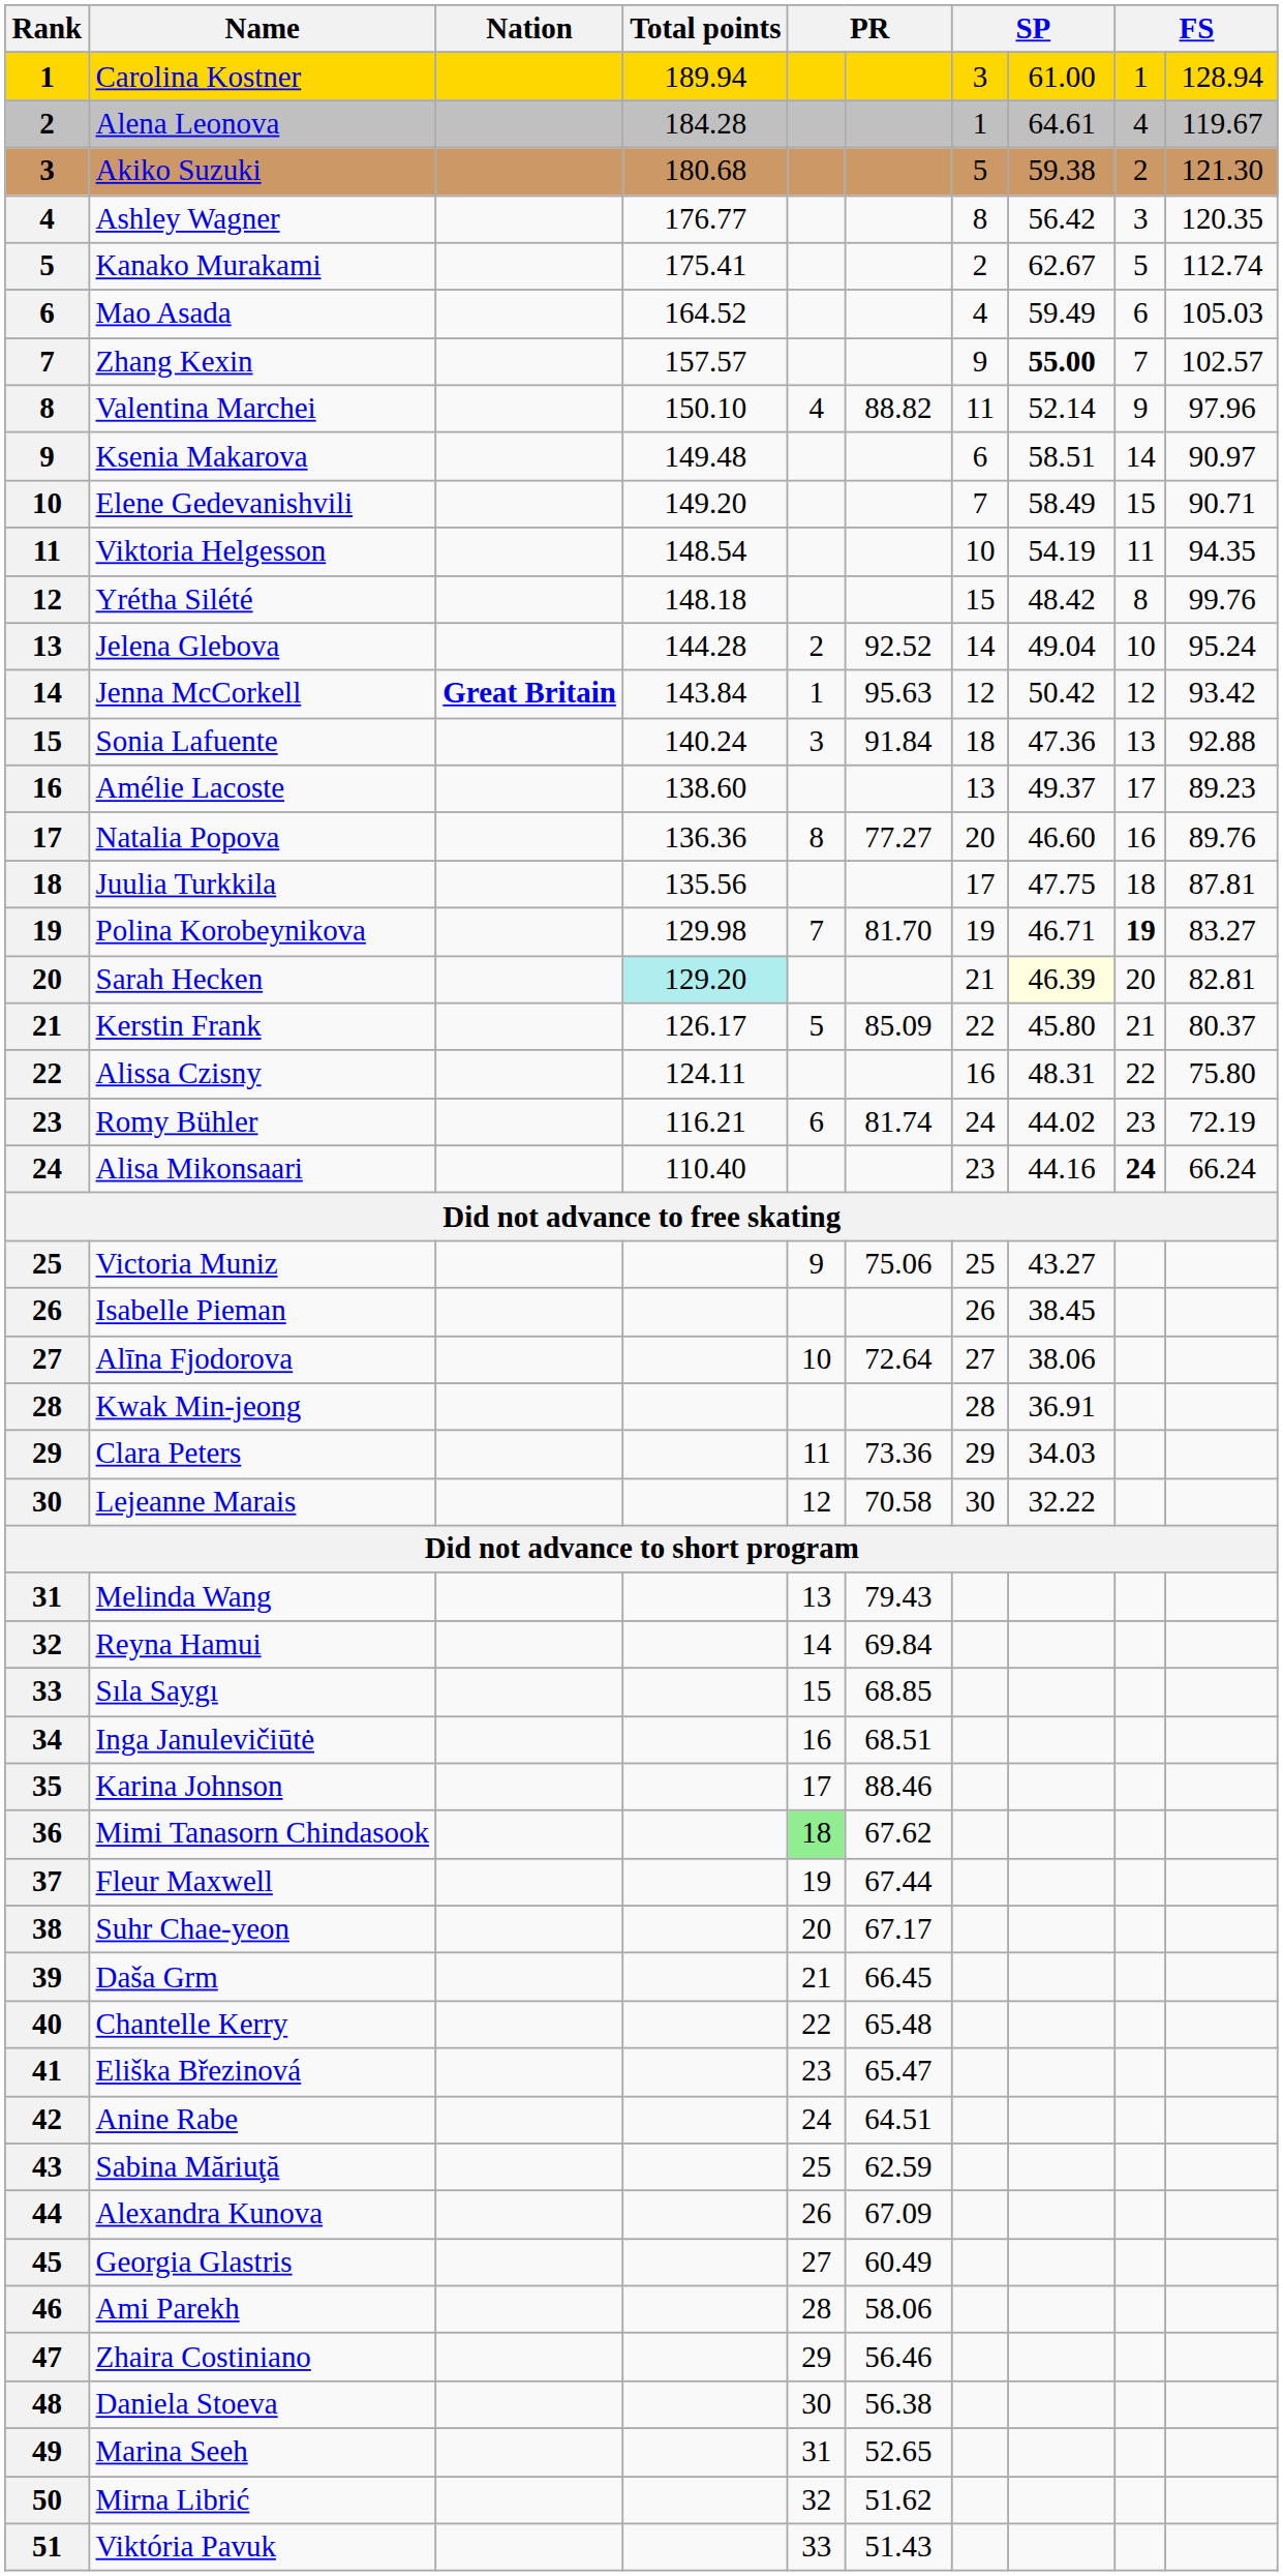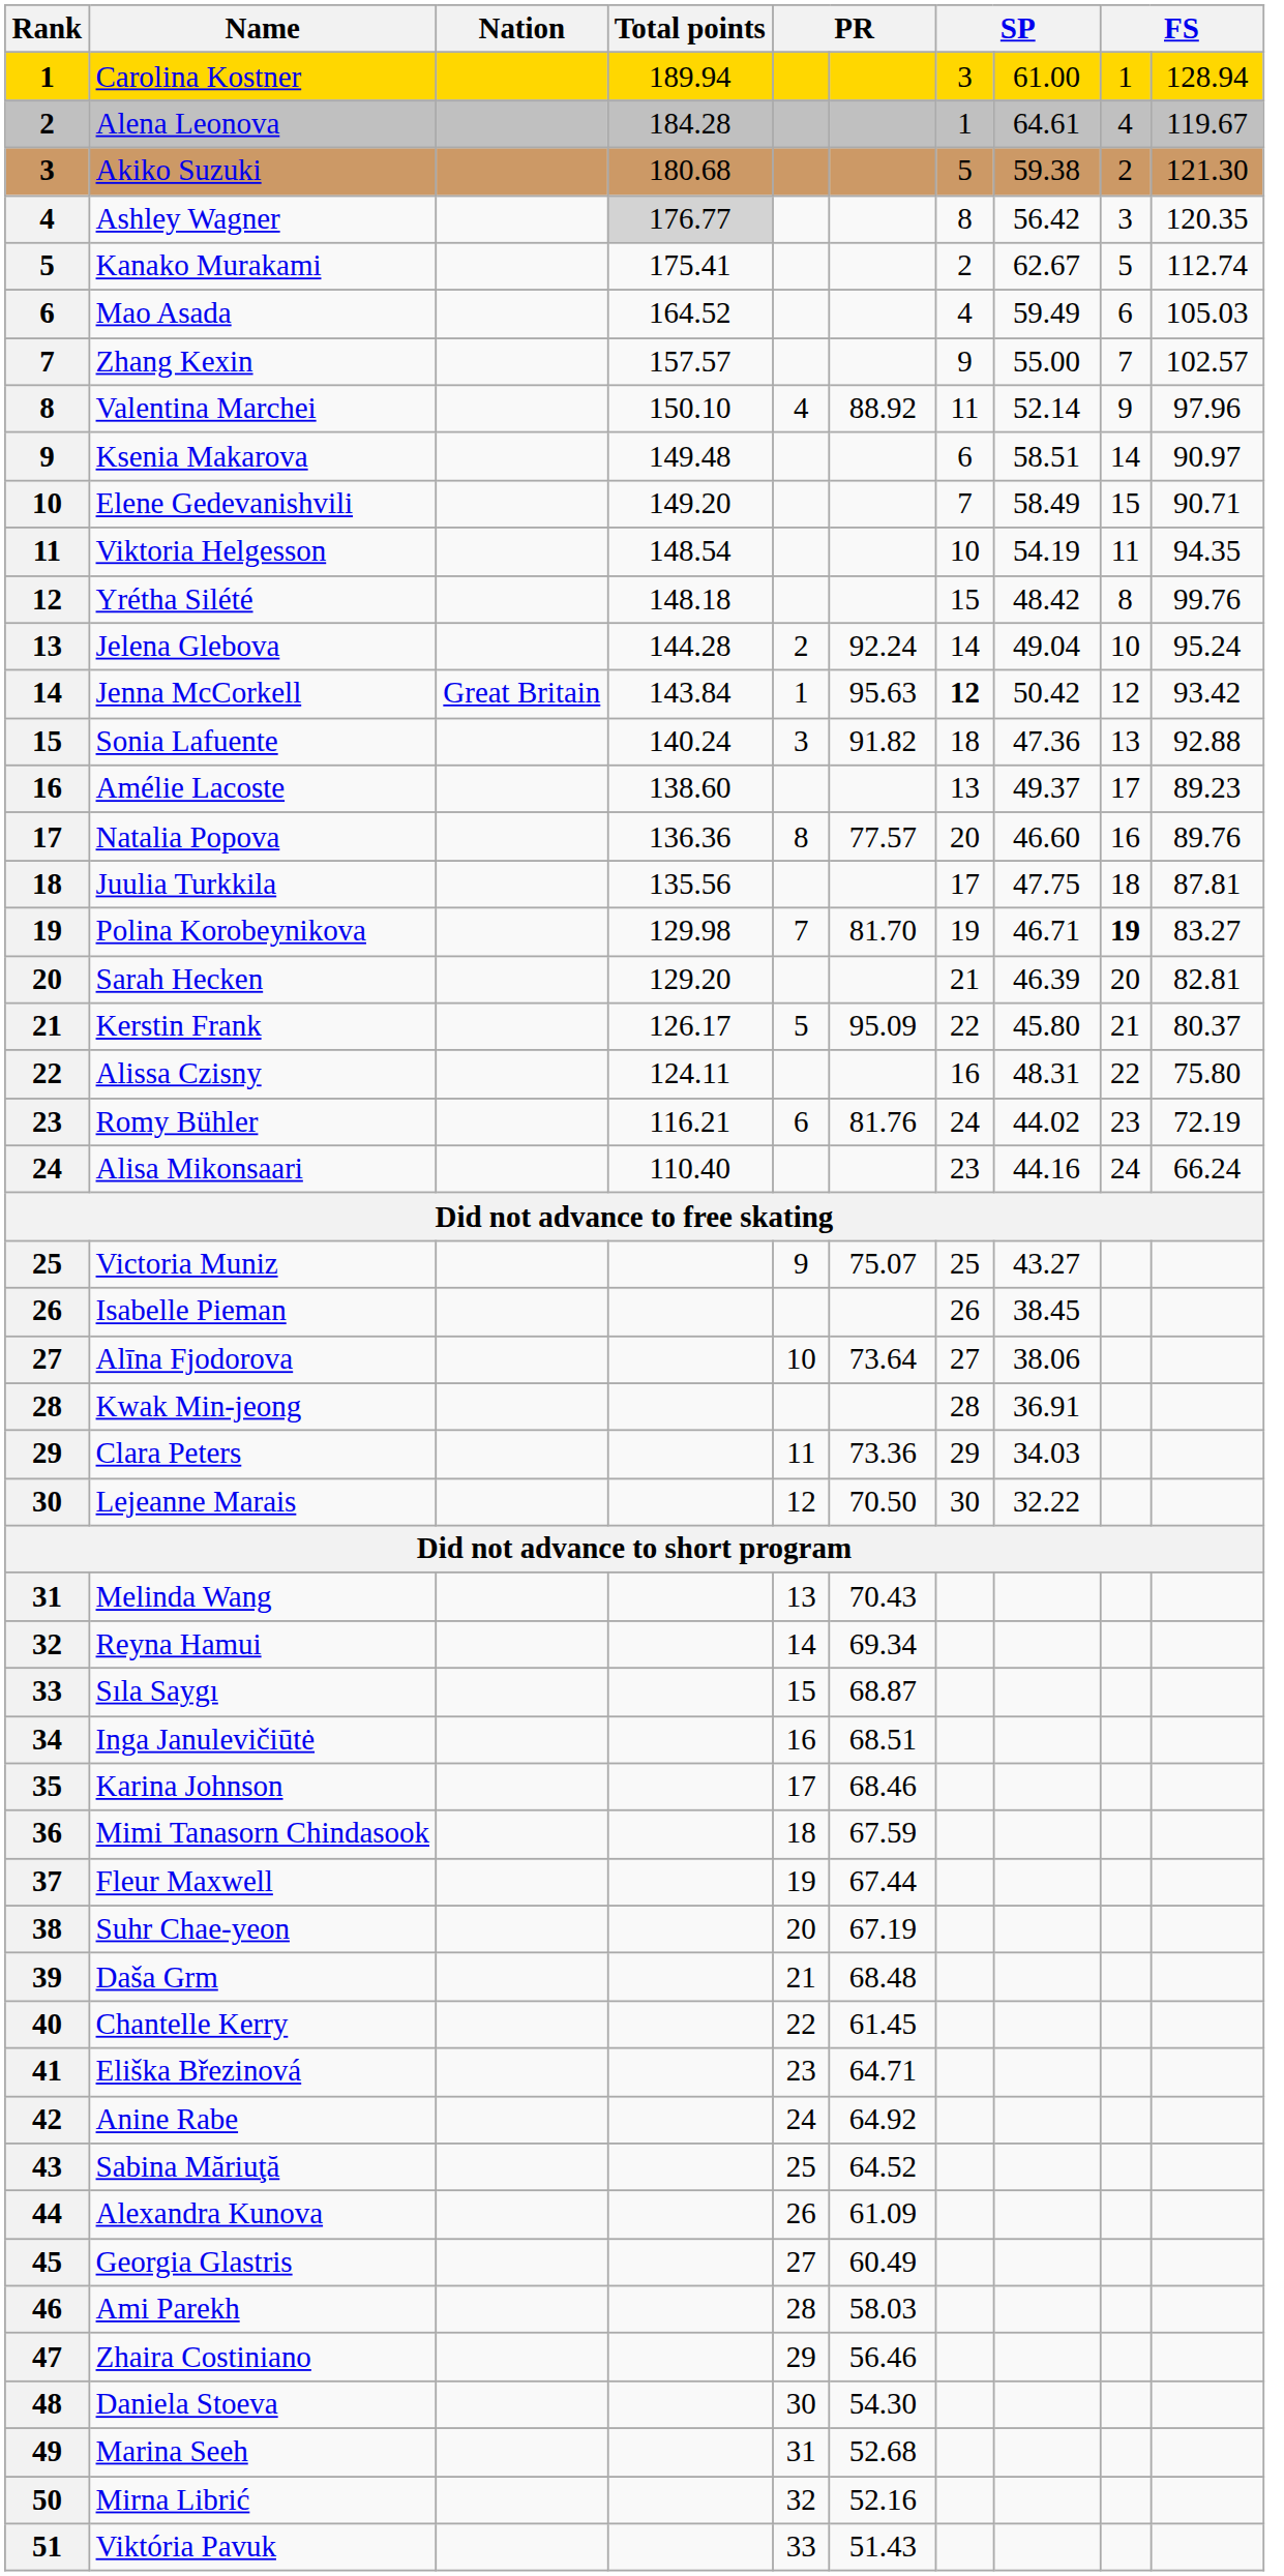 <table class="wikitable sortable">
 <tr>
 <th>Rank</th>
 <th>Name</th>
 <th>Nation</th>
 <th>Total points</th>
 <th colspan="2" width="80px">PR</th>
 <th colspan="2" width="80px"><a href='#'>SP</a></th>
 <th colspan="2" width="80px"><a href='#'>FS</a></th>
 </tr>
 <tr bgcolor="gold">
 <td align="center"><strong>1</strong></td>
 <td><a href='#'>Carolina Kostner</a></td>
 <td></td>
 <td align="center">189.94</td>
 <td></td>
 <td></td>
 <td align="center">3</td>
 <td align="center">61.00</td>
 <td align="center">1</td>
 <td align="center">128.94</td>
 </tr>
 <tr bgcolor="silver">
 <td align="center"><strong>2</strong></td>
 <td><a href='#'>Alena Leonova</a></td>
 <td></td>
 <td align="center">184.28</td>
 <td></td>
 <td></td>
 <td align="center">1</td>
 <td align="center">64.61</td>
 <td align="center">4</td>
 <td align="center">119.67</td>
 </tr>
 <tr bgcolor="cc9966">
 <td align="center"><strong>3</strong></td>
 <td><a href='#'>Akiko Suzuki</a></td>
 <td></td>
 <td align="center">180.68</td>
 <td></td>
 <td></td>
 <td align="center">5</td>
 <td align="center">59.38</td>
 <td align="center">2</td>
 <td align="center">121.30</td>
 </tr>
 <tr>
 <th>4</th>
 <td><a href='#'>Ashley Wagner</a></td>
 <td></td>
-<td align="center">176.77</td>
+<td align="center" style="background: lightgrey;">176.77</td>
 <td></td>
 <td></td>
 <td align="center">8</td>
 <td align="center">56.42</td>
 <td align="center">3</td>
 <td align="center">120.35</td>
 </tr>
 <tr>
 <th>5</th>
 <td><a href='#'>Kanako Murakami</a></td>
 <td></td>
 <td align="center">175.41</td>
 <td></td>
 <td></td>
 <td align="center">2</td>
 <td align="center">62.67</td>
 <td align="center">5</td>
 <td align="center">112.74</td>
 </tr>
 <tr>
 <th>6</th>
 <td><a href='#'>Mao Asada</a></td>
 <td></td>
 <td align="center">164.52</td>
 <td></td>
 <td></td>
 <td align="center">4</td>
 <td align="center">59.49</td>
 <td align="center">6</td>
 <td align="center">105.03</td>
 </tr>
 <tr>
 <th>7</th>
 <td><a href='#'>Zhang Kexin</a></td>
 <td></td>
 <td align="center">157.57</td>
 <td></td>
 <td></td>
 <td align="center">9</td>
-<td align="center"><strong>55.00</strong></td>
+<td align="center">55.00</td>
 <td align="center">7</td>
 <td align="center">102.57</td>
 </tr>
 <tr>
 <th>8</th>
 <td><a href='#'>Valentina Marchei</a></td>
 <td></td>
 <td align="center">150.10</td>
 <td align="center">4</td>
-<td align="center">88.82</td>
+<td align="center">88.92</td>
 <td align="center">11</td>
 <td align="center">52.14</td>
 <td align="center">9</td>
 <td align="center">97.96</td>
 </tr>
 <tr>
 <th>9</th>
 <td><a href='#'>Ksenia Makarova</a></td>
 <td></td>
 <td align="center">149.48</td>
 <td></td>
 <td></td>
 <td align="center">6</td>
 <td align="center">58.51</td>
 <td align="center">14</td>
 <td align="center">90.97</td>
 </tr>
 <tr>
 <th>10</th>
 <td><a href='#'>Elene Gedevanishvili</a></td>
 <td></td>
 <td align="center">149.20</td>
 <td></td>
 <td></td>
 <td align="center">7</td>
 <td align="center">58.49</td>
 <td align="center">15</td>
 <td align="center">90.71</td>
 </tr>
 <tr>
 <th>11</th>
 <td><a href='#'>Viktoria Helgesson</a></td>
 <td></td>
 <td align="center">148.54</td>
 <td></td>
 <td></td>
 <td align="center">10</td>
 <td align="center">54.19</td>
 <td align="center">11</td>
 <td align="center">94.35</td>
 </tr>
 <tr>
 <th>12</th>
 <td><a href='#'>Yrétha Silété</a></td>
 <td></td>
 <td align="center">148.18</td>
 <td></td>
 <td></td>
 <td align="center">15</td>
 <td align="center">48.42</td>
 <td align="center">8</td>
 <td align="center">99.76</td>
 </tr>
 <tr>
 <th>13</th>
 <td><a href='#'>Jelena Glebova</a></td>
 <td></td>
 <td align="center">144.28</td>
 <td align="center">2</td>
-<td align="center">92.52</td>
+<td align="center">92.24</td>
 <td align="center">14</td>
 <td align="center">49.04</td>
 <td align="center">10</td>
 <td align="center">95.24</td>
 </tr>
 <tr>
 <th>14</th>
 <td><a href='#'>Jenna McCorkell</a></td>
-<td><strong> <a href='#'>Great Britain</a></strong></td>
+<td> <a href='#'>Great Britain</a></td>
 <td align="center">143.84</td>
 <td align="center">1</td>
 <td align="center">95.63</td>
-<td align="center">12</td>
+<td align="center"><strong>12</strong></td>
 <td align="center">50.42</td>
 <td align="center">12</td>
 <td align="center">93.42</td>
 </tr>
 <tr>
 <th>15</th>
 <td><a href='#'>Sonia Lafuente</a></td>
 <td></td>
 <td align="center">140.24</td>
 <td align="center">3</td>
-<td align="center">91.84</td>
+<td align="center">91.82</td>
 <td align="center">18</td>
 <td align="center">47.36</td>
 <td align="center">13</td>
 <td align="center">92.88</td>
 </tr>
 <tr>
 <th>16</th>
 <td><a href='#'>Amélie Lacoste</a></td>
 <td></td>
 <td align="center">138.60</td>
 <td></td>
 <td></td>
 <td align="center">13</td>
 <td align="center">49.37</td>
 <td align="center">17</td>
 <td align="center">89.23</td>
 </tr>
 <tr>
 <th>17</th>
 <td><a href='#'>Natalia Popova</a></td>
 <td></td>
 <td align="center">136.36</td>
 <td align="center">8</td>
-<td align="center">77.27</td>
+<td align="center">77.57</td>
 <td align="center">20</td>
 <td align="center">46.60</td>
 <td align="center">16</td>
 <td align="center">89.76</td>
 </tr>
 <tr>
 <th>18</th>
 <td><a href='#'>Juulia Turkkila</a></td>
 <td></td>
 <td align="center">135.56</td>
 <td></td>
 <td></td>
 <td align="center">17</td>
 <td align="center">47.75</td>
 <td align="center">18</td>
 <td align="center">87.81</td>
 </tr>
 <tr>
 <th>19</th>
 <td><a href='#'>Polina Korobeynikova</a></td>
 <td></td>
 <td align="center">129.98</td>
 <td align="center">7</td>
 <td align="center">81.70</td>
 <td align="center">19</td>
 <td align="center">46.71</td>
 <td align="center"><strong>19</strong></td>
 <td align="center">83.27</td>
 </tr>
 <tr>
 <th>20</th>
 <td><a href='#'>Sarah Hecken</a></td>
 <td></td>
-<td align="center" style="background: paleturquoise;">129.20</td>
+<td align="center">129.20</td>
 <td></td>
 <td></td>
 <td align="center">21</td>
-<td align="center" style="background: lightyellow;">46.39</td>
+<td align="center">46.39</td>
 <td align="center">20</td>
 <td align="center">82.81</td>
 </tr>
 <tr>
 <th>21</th>
 <td><a href='#'>Kerstin Frank</a></td>
 <td></td>
 <td align="center">126.17</td>
 <td align="center">5</td>
-<td align="center">85.09</td>
+<td align="center">95.09</td>
 <td align="center">22</td>
 <td align="center">45.80</td>
 <td align="center">21</td>
 <td align="center">80.37</td>
 </tr>
 <tr>
 <th>22</th>
 <td><a href='#'>Alissa Czisny</a></td>
 <td></td>
 <td align="center">124.11</td>
 <td></td>
 <td></td>
 <td align="center">16</td>
 <td align="center">48.31</td>
 <td align="center">22</td>
 <td align="center">75.80</td>
 </tr>
 <tr>
 <th>23</th>
 <td><a href='#'>Romy Bühler</a></td>
 <td></td>
 <td align="center">116.21</td>
 <td align="center">6</td>
-<td align="center">81.74</td>
+<td align="center">81.76</td>
 <td align="center">24</td>
 <td align="center">44.02</td>
 <td align="center">23</td>
 <td align="center">72.19</td>
 </tr>
 <tr>
 <th>24</th>
 <td><a href='#'>Alisa Mikonsaari</a></td>
 <td></td>
 <td align="center">110.40</td>
 <td></td>
 <td></td>
 <td align="center">23</td>
 <td align="center">44.16</td>
-<td align="center"><strong>24</strong></td>
+<td align="center">24</td>
 <td align="center">66.24</td>
 </tr>
 <tr>
 <th colspan="10">Did not advance to free skating</th>
 </tr>
 <tr>
 <th>25</th>
 <td><a href='#'>Victoria Muniz</a></td>
 <td></td>
 <td></td>
 <td align="center">9</td>
-<td align="center">75.06</td>
+<td align="center">75.07</td>
 <td align="center">25</td>
 <td align="center">43.27</td>
 <td></td>
 <td></td>
 </tr>
 <tr>
 <th>26</th>
 <td><a href='#'>Isabelle Pieman</a></td>
 <td></td>
 <td></td>
 <td align="center"></td>
 <td align="center"></td>
 <td align="center">26</td>
 <td align="center">38.45</td>
 <td></td>
 <td></td>
 </tr>
 <tr>
 <th>27</th>
 <td><a href='#'>Alīna Fjodorova</a></td>
 <td></td>
 <td></td>
 <td align="center">10</td>
-<td align="center">72.64</td>
+<td align="center">73.64</td>
 <td align="center">27</td>
 <td align="center">38.06</td>
 <td></td>
 <td></td>
 </tr>
 <tr>
 <th>28</th>
 <td><a href='#'>Kwak Min-jeong</a></td>
 <td></td>
 <td></td>
 <td align="center"></td>
 <td align="center"></td>
 <td align="center">28</td>
 <td align="center">36.91</td>
 <td></td>
 <td></td>
 </tr>
 <tr>
 <th>29</th>
 <td><a href='#'>Clara Peters</a></td>
 <td></td>
 <td></td>
 <td align="center">11</td>
 <td align="center">73.36</td>
 <td align="center">29</td>
 <td align="center">34.03</td>
 <td></td>
 <td></td>
 </tr>
 <tr>
 <th>30</th>
 <td><a href='#'>Lejeanne Marais</a></td>
 <td></td>
 <td></td>
 <td align="center">12</td>
-<td align="center">70.58</td>
+<td align="center">70.50</td>
 <td align="center">30</td>
 <td align="center">32.22</td>
 <td></td>
 <td></td>
 </tr>
 <tr>
 <th colspan="10">Did not advance to short program</th>
 </tr>
 <tr>
 <th>31</th>
 <td><a href='#'>Melinda Wang</a></td>
 <td></td>
 <td></td>
 <td align="center">13</td>
-<td align="center">79.43</td>
+<td align="center">70.43</td>
 <td></td>
 <td></td>
 <td></td>
 <td></td>
 </tr>
 <tr>
 <th>32</th>
 <td><a href='#'>Reyna Hamui</a></td>
 <td></td>
 <td></td>
 <td align="center">14</td>
-<td align="center">69.84</td>
+<td align="center">69.34</td>
 <td></td>
 <td></td>
 <td></td>
 <td></td>
 </tr>
 <tr>
 <th>33</th>
 <td><a href='#'>Sıla Saygı</a></td>
 <td></td>
 <td></td>
 <td align="center">15</td>
-<td align="center">68.85</td>
+<td align="center">68.87</td>
 <td></td>
 <td></td>
 <td></td>
 <td></td>
 </tr>
 <tr>
 <th>34</th>
 <td><a href='#'>Inga Janulevičiūtė</a></td>
 <td></td>
 <td></td>
 <td align="center">16</td>
 <td align="center">68.51</td>
 <td></td>
 <td></td>
 <td></td>
 <td></td>
 </tr>
 <tr>
 <th>35</th>
 <td><a href='#'>Karina Johnson</a></td>
 <td></td>
 <td></td>
 <td align="center">17</td>
-<td align="center">88.46</td>
+<td align="center">68.46</td>
 <td></td>
 <td></td>
 <td></td>
 <td></td>
 </tr>
 <tr>
 <th>36</th>
 <td><a href='#'>Mimi Tanasorn Chindasook</a></td>
 <td></td>
 <td></td>
-<td align="center" style="background: lightgreen;">18</td>
-<td align="center">67.62</td>
+<td align="center">18</td>
+<td align="center">67.59</td>
 <td></td>
 <td></td>
 <td></td>
 <td></td>
 </tr>
 <tr>
 <th>37</th>
 <td><a href='#'>Fleur Maxwell</a></td>
 <td></td>
 <td></td>
 <td align="center">19</td>
 <td align="center">67.44</td>
 <td></td>
 <td></td>
 <td></td>
 <td></td>
 </tr>
 <tr>
 <th>38</th>
 <td><a href='#'>Suhr Chae-yeon</a></td>
 <td></td>
 <td></td>
 <td align="center">20</td>
-<td align="center">67.17</td>
+<td align="center">67.19</td>
 <td></td>
 <td></td>
 <td></td>
 <td></td>
 </tr>
 <tr>
 <th>39</th>
 <td><a href='#'>Daša Grm</a></td>
 <td></td>
 <td></td>
 <td align="center">21</td>
-<td align="center">66.45</td>
+<td align="center">68.48</td>
 <td></td>
 <td></td>
 <td></td>
 <td></td>
 </tr>
 <tr>
 <th>40</th>
 <td><a href='#'>Chantelle Kerry</a></td>
 <td></td>
 <td></td>
 <td align="center">22</td>
-<td align="center">65.48</td>
+<td align="center">61.45</td>
 <td></td>
 <td></td>
 <td></td>
 <td></td>
 </tr>
 <tr>
 <th>41</th>
 <td><a href='#'>Eliška Březinová</a></td>
 <td></td>
 <td></td>
 <td align="center">23</td>
-<td align="center">65.47</td>
+<td align="center">64.71</td>
 <td></td>
 <td></td>
 <td></td>
 <td></td>
 </tr>
 <tr>
 <th>42</th>
 <td><a href='#'>Anine Rabe</a></td>
 <td></td>
 <td></td>
 <td align="center">24</td>
-<td align="center">64.51</td>
+<td align="center">64.92</td>
 <td></td>
 <td></td>
 <td></td>
 <td></td>
 </tr>
 <tr>
 <th>43</th>
 <td><a href='#'>Sabina Măriuţă</a></td>
 <td></td>
 <td></td>
 <td align="center">25</td>
-<td align="center">62.59</td>
+<td align="center">64.52</td>
 <td></td>
 <td></td>
 <td></td>
 <td></td>
 </tr>
 <tr>
 <th>44</th>
 <td><a href='#'>Alexandra Kunova</a></td>
 <td></td>
 <td></td>
 <td align="center">26</td>
-<td align="center">67.09</td>
+<td align="center">61.09</td>
 <td></td>
 <td></td>
 <td></td>
 <td></td>
 </tr>
 <tr>
 <th>45</th>
 <td><a href='#'>Georgia Glastris</a></td>
 <td></td>
 <td></td>
 <td align="center">27</td>
 <td align="center">60.49</td>
 <td></td>
 <td></td>
 <td></td>
 <td></td>
 </tr>
 <tr>
 <th>46</th>
 <td><a href='#'>Ami Parekh</a></td>
 <td></td>
 <td></td>
 <td align="center">28</td>
-<td align="center">58.06</td>
+<td align="center">58.03</td>
 <td></td>
 <td></td>
 <td></td>
 <td></td>
 </tr>
 <tr>
 <th>47</th>
 <td><a href='#'>Zhaira Costiniano</a></td>
 <td></td>
 <td></td>
 <td align="center">29</td>
 <td align="center">56.46</td>
 <td></td>
 <td></td>
 <td></td>
 <td></td>
 </tr>
 <tr>
 <th>48</th>
 <td><a href='#'>Daniela Stoeva</a></td>
 <td></td>
 <td></td>
 <td align="center">30</td>
-<td align="center">56.38</td>
+<td align="center">54.30</td>
 <td></td>
 <td></td>
 <td></td>
 <td></td>
 </tr>
 <tr>
 <th>49</th>
 <td><a href='#'>Marina Seeh</a></td>
 <td></td>
 <td></td>
 <td align="center">31</td>
-<td align="center">52.65</td>
+<td align="center">52.68</td>
 <td></td>
 <td></td>
 <td></td>
 <td></td>
 </tr>
 <tr>
 <th>50</th>
 <td><a href='#'>Mirna Librić</a></td>
 <td></td>
 <td></td>
 <td align="center">32</td>
-<td align="center">51.62</td>
+<td align="center">52.16</td>
 <td></td>
 <td></td>
 <td></td>
 <td></td>
 </tr>
 <tr>
 <th>51</th>
 <td><a href='#'>Viktória Pavuk</a></td>
 <td></td>
 <td></td>
 <td align="center">33</td>
 <td align="center">51.43</td>
 <td></td>
 <td></td>
 <td></td>
 <td></td>
 </tr>
 </table>
